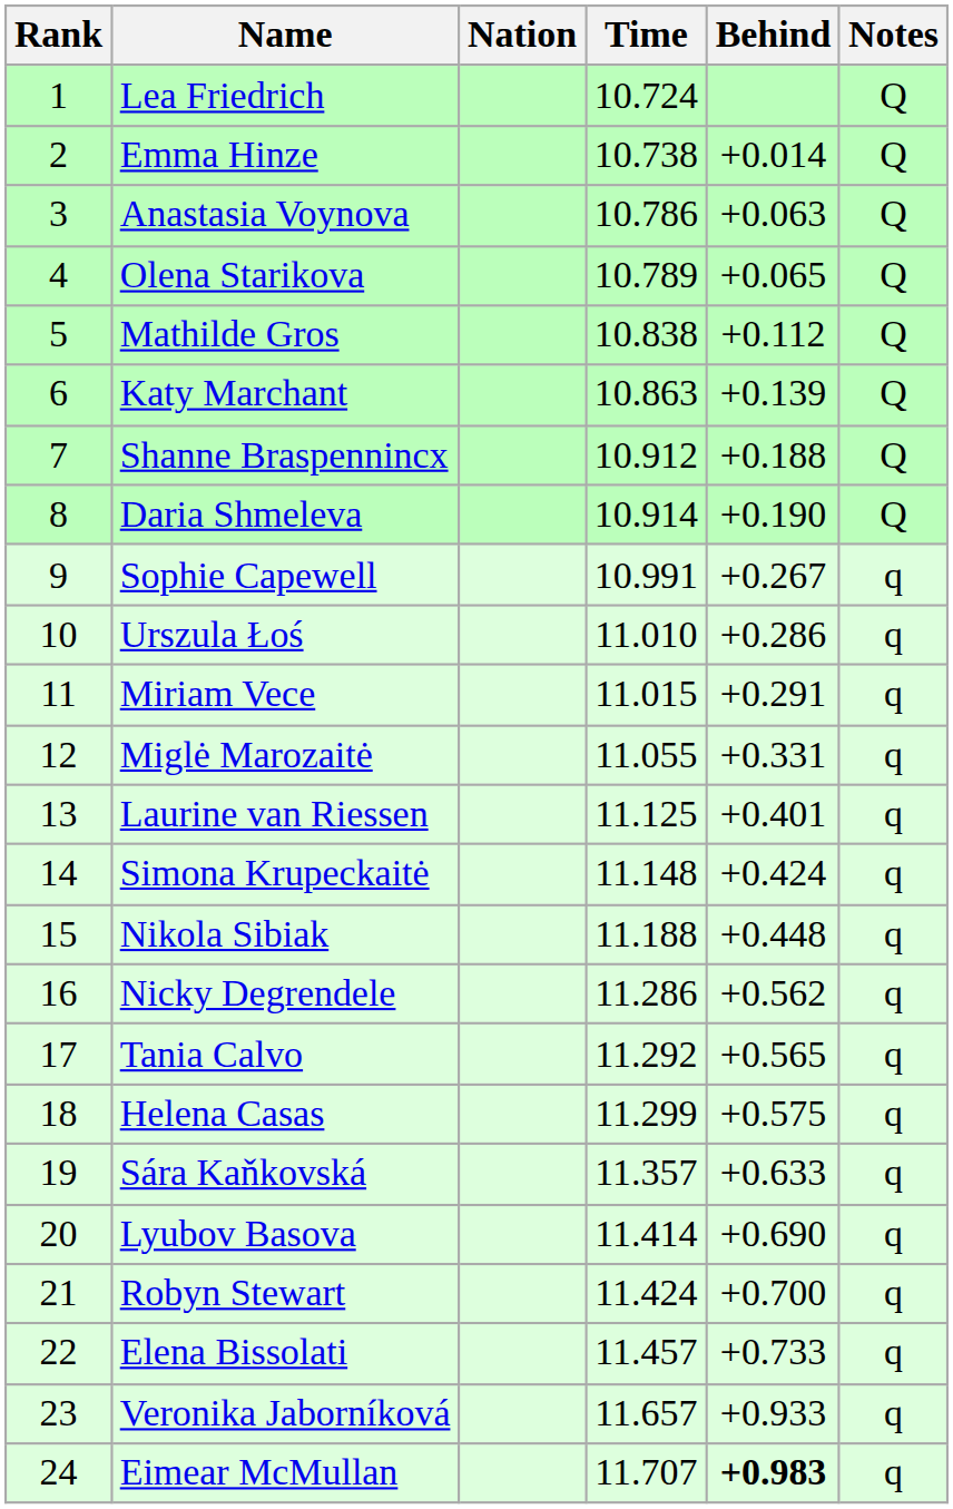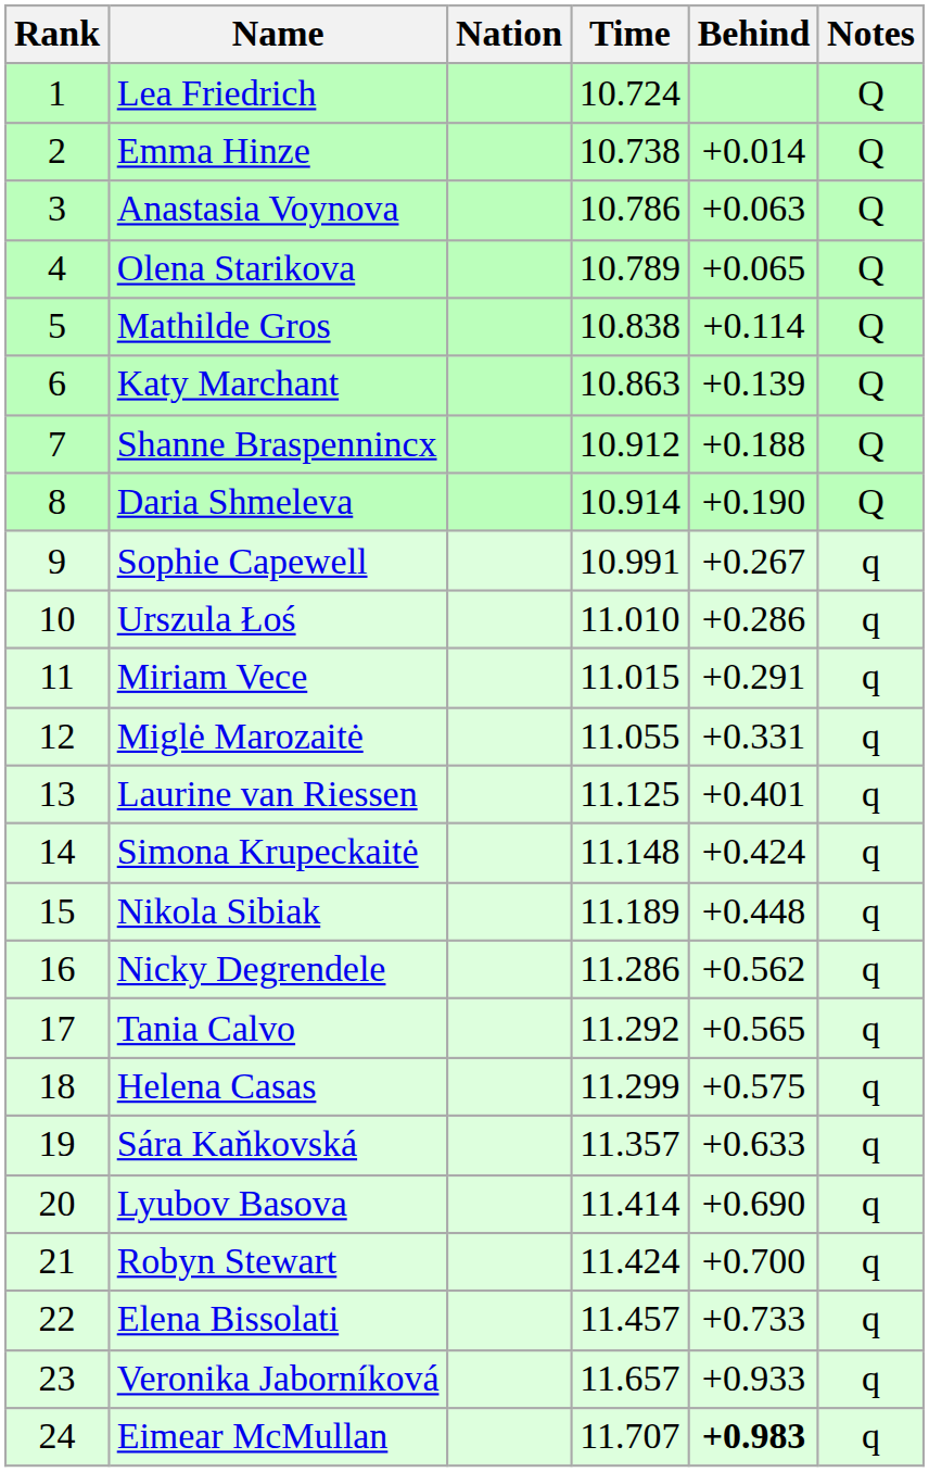 <table class="wikitable sortable" style="text-align:center">
 <tr>
 <th>Rank</th>
 <th>Name</th>
 <th>Nation</th>
 <th>Time</th>
 <th>Behind</th>
 <th>Notes</th>
 </tr>
 <tr bgcolor=bbffbb>
 <td>1</td>
 <td align=left><a href='#'>Lea Friedrich</a></td>
 <td align=left></td>
 <td>10.724</td>
 <td></td>
 <td>Q</td>
 </tr>
 <tr bgcolor=bbffbb>
 <td>2</td>
 <td align=left><a href='#'>Emma Hinze</a></td>
 <td align=left></td>
 <td>10.738</td>
 <td>+0.014</td>
 <td>Q</td>
 </tr>
 <tr bgcolor=bbffbb>
 <td>3</td>
 <td align=left><a href='#'>Anastasia Voynova</a></td>
 <td align=left></td>
 <td>10.786</td>
 <td>+0.063</td>
 <td>Q</td>
 </tr>
 <tr bgcolor=bbffbb>
 <td>4</td>
 <td align=left><a href='#'>Olena Starikova</a></td>
 <td align=left></td>
 <td>10.789</td>
 <td>+0.065</td>
 <td>Q</td>
 </tr>
 <tr bgcolor=bbffbb>
 <td>5</td>
 <td align=left><a href='#'>Mathilde Gros</a></td>
 <td align=left></td>
 <td>10.838</td>
-<td>+0.112</td>
+<td>+0.114</td>
 <td>Q</td>
 </tr>
 <tr bgcolor=bbffbb>
 <td>6</td>
 <td align=left><a href='#'>Katy Marchant</a></td>
 <td align=left></td>
 <td>10.863</td>
 <td>+0.139</td>
 <td>Q</td>
 </tr>
 <tr bgcolor=bbffbb>
 <td>7</td>
 <td align=left><a href='#'>Shanne Braspennincx</a></td>
 <td align=left></td>
 <td>10.912</td>
 <td>+0.188</td>
 <td>Q</td>
 </tr>
 <tr bgcolor=bbffbb>
 <td>8</td>
 <td align=left><a href='#'>Daria Shmeleva</a></td>
 <td align=left></td>
 <td>10.914</td>
 <td>+0.190</td>
 <td>Q</td>
 </tr>
 <tr bgcolor=ddffdd>
 <td>9</td>
 <td align=left><a href='#'>Sophie Capewell</a></td>
 <td align=left></td>
 <td>10.991</td>
 <td>+0.267</td>
 <td>q</td>
 </tr>
 <tr bgcolor=ddffdd>
 <td>10</td>
 <td align=left><a href='#'>Urszula Łoś</a></td>
 <td align=left></td>
 <td>11.010</td>
 <td>+0.286</td>
 <td>q</td>
 </tr>
 <tr bgcolor=ddffdd>
 <td>11</td>
 <td align=left><a href='#'>Miriam Vece</a></td>
 <td align=left></td>
 <td>11.015</td>
 <td>+0.291</td>
 <td>q</td>
 </tr>
 <tr bgcolor=ddffdd>
 <td>12</td>
 <td align=left><a href='#'>Miglė Marozaitė</a></td>
 <td align=left></td>
 <td>11.055</td>
 <td>+0.331</td>
 <td>q</td>
 </tr>
 <tr bgcolor=ddffdd>
 <td>13</td>
 <td align=left><a href='#'>Laurine van Riessen</a></td>
 <td align=left></td>
 <td>11.125</td>
 <td>+0.401</td>
 <td>q</td>
 </tr>
 <tr bgcolor=ddffdd>
 <td>14</td>
 <td align=left><a href='#'>Simona Krupeckaitė</a></td>
 <td align=left></td>
 <td>11.148</td>
 <td>+0.424</td>
 <td>q</td>
 </tr>
 <tr bgcolor=ddffdd>
 <td>15</td>
 <td align=left><a href='#'>Nikola Sibiak</a></td>
 <td align=left></td>
-<td>11.188</td>
+<td>11.189</td>
 <td>+0.448</td>
 <td>q</td>
 </tr>
 <tr bgcolor=ddffdd>
 <td>16</td>
 <td align=left><a href='#'>Nicky Degrendele</a></td>
 <td align=left></td>
 <td>11.286</td>
 <td>+0.562</td>
 <td>q</td>
 </tr>
 <tr bgcolor=ddffdd>
 <td>17</td>
 <td align=left><a href='#'>Tania Calvo</a></td>
 <td align=left></td>
 <td>11.292</td>
 <td>+0.565</td>
 <td>q</td>
 </tr>
 <tr bgcolor=ddffdd>
 <td>18</td>
 <td align=left><a href='#'>Helena Casas</a></td>
 <td align=left></td>
 <td>11.299</td>
 <td>+0.575</td>
 <td>q</td>
 </tr>
 <tr bgcolor=ddffdd>
 <td>19</td>
 <td align=left><a href='#'>Sára Kaňkovská</a></td>
 <td align=left></td>
 <td>11.357</td>
 <td>+0.633</td>
 <td>q</td>
 </tr>
 <tr bgcolor=ddffdd>
 <td>20</td>
 <td align=left><a href='#'>Lyubov Basova</a></td>
 <td align=left></td>
 <td>11.414</td>
 <td>+0.690</td>
 <td>q</td>
 </tr>
 <tr bgcolor=ddffdd>
 <td>21</td>
 <td align=left><a href='#'>Robyn Stewart</a></td>
 <td align=left></td>
 <td>11.424</td>
 <td>+0.700</td>
 <td>q</td>
 </tr>
 <tr bgcolor=ddffdd>
 <td>22</td>
 <td align=left><a href='#'>Elena Bissolati</a></td>
 <td align=left></td>
 <td>11.457</td>
 <td>+0.733</td>
 <td>q</td>
 </tr>
 <tr bgcolor=ddffdd>
 <td>23</td>
 <td align=left><a href='#'>Veronika Jaborníková</a></td>
 <td align=left></td>
 <td>11.657</td>
 <td>+0.933</td>
 <td>q</td>
 </tr>
 <tr bgcolor=ddffdd>
 <td>24</td>
 <td align=left><a href='#'>Eimear McMullan</a></td>
 <td align=left></td>
 <td>11.707</td>
 <td><strong>+0.983</strong></td>
 <td>q</td>
 </tr>
 </table>
